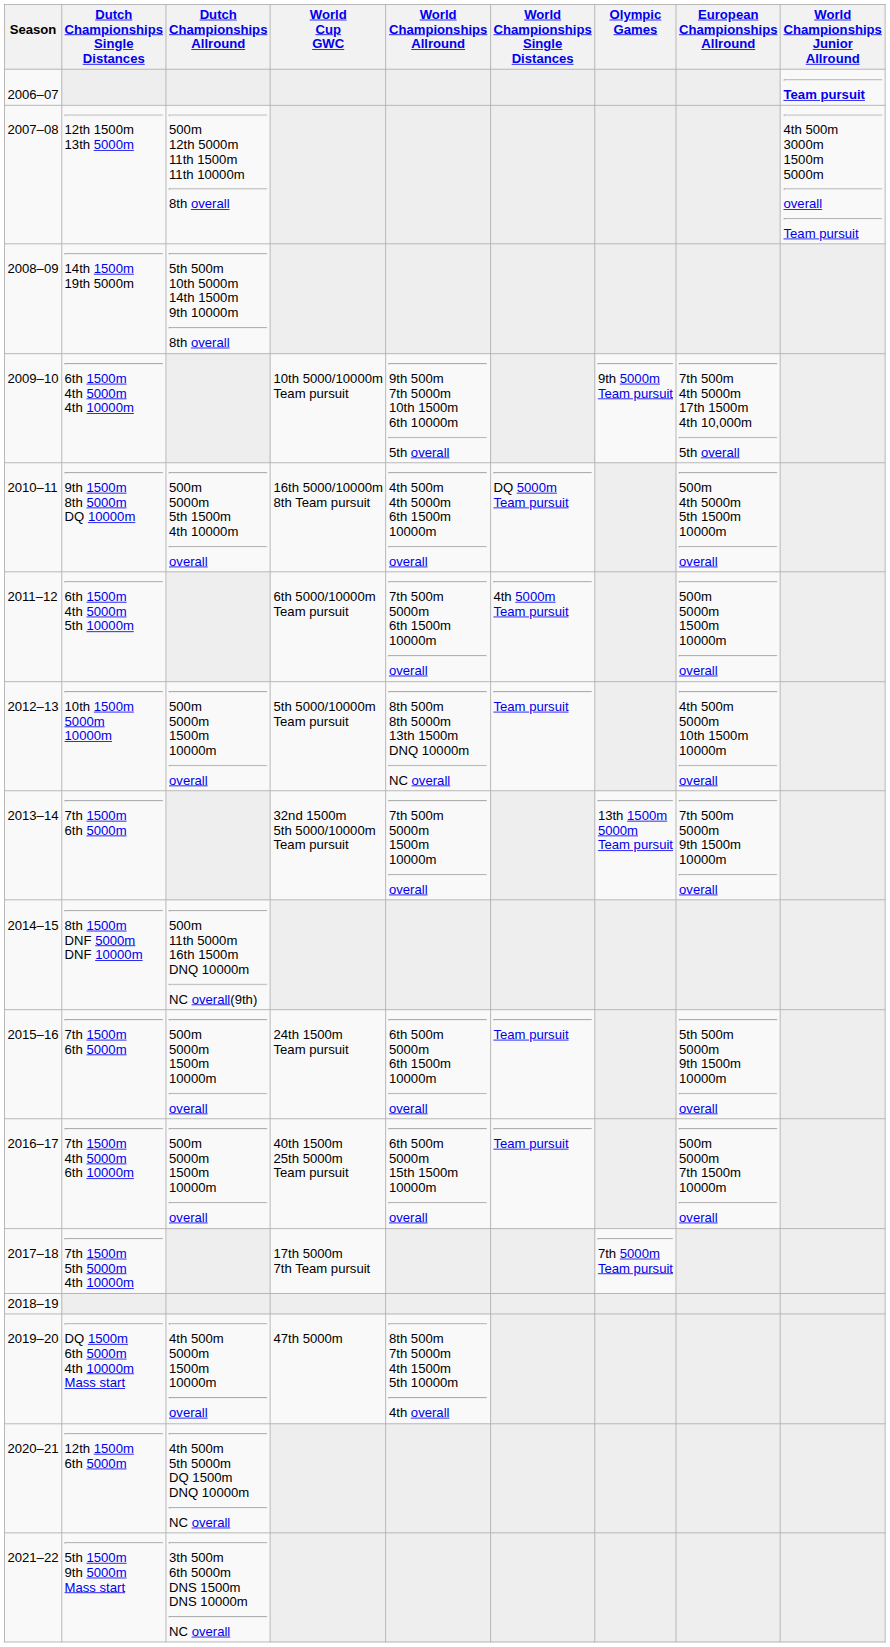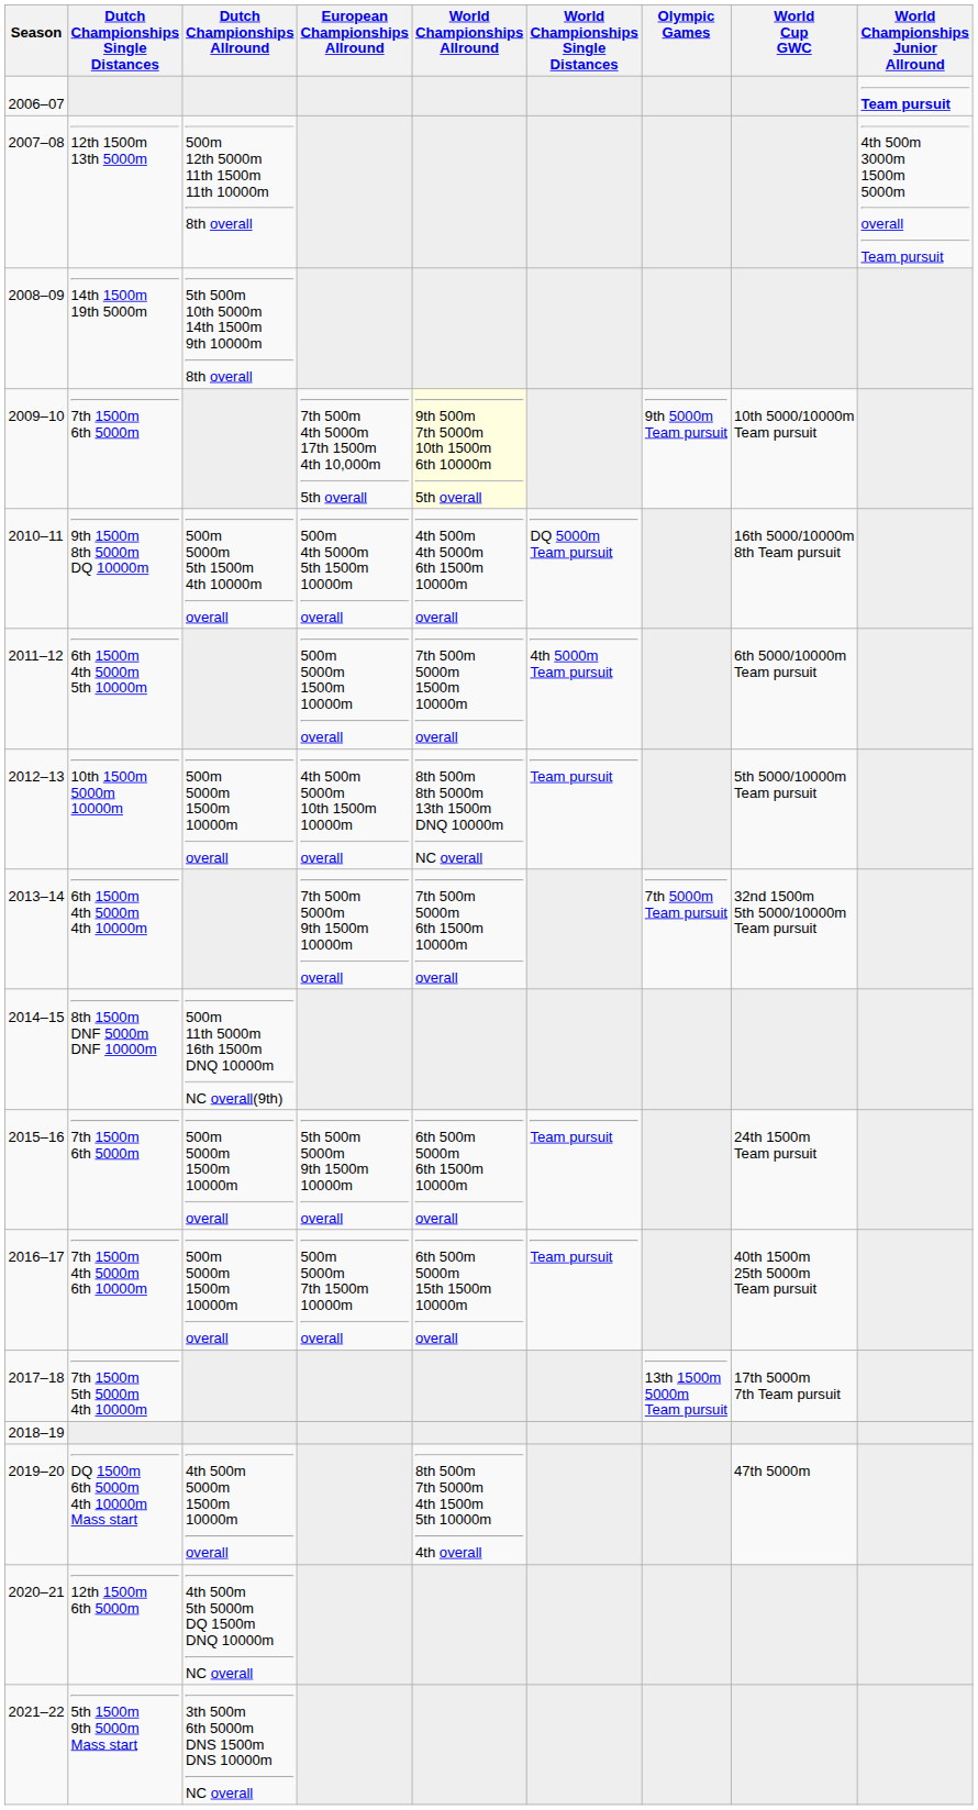 <table class="wikitable">
 <tr style="vertical-align: top;">
 <th><br> Season</th>
 <th><a href='#'>Dutch <br> Championships <br> Single <br> Distances</a></th>
 <th><a href='#'>Dutch <br> Championships <br> Allround</a></th>
-<th><a href='#'>World <br> Cup <br> GWC</a></th>
+<th><a href='#'>European <br> Championships <br> Allround</a></th>
 <th><a href='#'>World <br> Championships <br> Allround</a></th>
 <th><a href='#'>World <br> Championships <br> Single <br> Distances</a></th>
 <th><a href='#'>Olympic <br> Games</a></th>
-<th><a href='#'>European <br> Championships <br> Allround</a></th>
+<th><a href='#'>World <br> Cup <br> GWC</a></th>
 <th><a href='#'>World <br> Championships <br> Junior <br> Allround</a></th>
 </tr>
 <tr style="vertical-align: top;">
 <td><br> 2006–07</td>
 <td bgcolor=#EEEEEE></td>
 <td bgcolor=#EEEEEE></td>
 <td bgcolor=#EEEEEE></td>
 <td bgcolor=#EEEEEE></td>
 <td bgcolor=#EEEEEE></td>
 <td bgcolor=#EEEEEE></td>
 <td bgcolor=#EEEEEE></td>
 <td><strong> <hr>  <a href='#'>Team pursuit</a></strong></td>
 </tr>
 <tr style="vertical-align: top;">
 <td><br> 2007–08</td>
 <td> <hr> 12th 1500m <br> 13th <a href='#'>5000m</a></td>
 <td> <hr>  500m <br> 12th 5000m <br> 11th 1500m <br> 11th 10000m <hr> 8th <a href='#'>overall</a></td>
 <td bgcolor=#EEEEEE></td>
 <td bgcolor=#EEEEEE></td>
 <td bgcolor=#EEEEEE></td>
 <td bgcolor=#EEEEEE></td>
 <td bgcolor=#EEEEEE></td>
 <td> <hr> 4th 500m <br>  3000m <br>  1500m <br>  5000m <hr>  <a href='#'>overall</a> <hr>  <a href='#'>Team pursuit</a></td>
 </tr>
 <tr style="vertical-align: top;">
 <td><br> 2008–09</td>
 <td> <hr> 14th <a href='#'>1500m</a> <br> 19th 5000m</td>
 <td> <hr> 5th 500m <br> 10th 5000m <br> 14th 1500m <br> 9th 10000m <hr> 8th <a href='#'>overall</a></td>
 <td bgcolor=#EEEEEE></td>
 <td bgcolor=#EEEEEE></td>
 <td bgcolor=#EEEEEE></td>
 <td bgcolor=#EEEEEE></td>
 <td bgcolor=#EEEEEE></td>
 <td bgcolor=#EEEEEE></td>
 </tr>
 <tr style="vertical-align: top;">
 <td><br> 2009–10</td>
-<td> <hr> 6th <a href='#'>1500m</a> <br> 4th <a href='#'>5000m</a> <br> 4th <a href='#'>10000m</a></td>
+<td> <hr> 7th <a href='#'>1500m</a> <br> 6th <a href='#'>5000m</a></td>
 <td bgcolor=#EEEEEE></td>
-<td><br> 10th 5000/10000m <br>  Team pursuit</td>
-<td> <hr> 9th 500m <br> 7th 5000m <br> 10th 1500m <br> 6th 10000m <hr> 5th <a href='#'>overall</a></td>
+<td> <hr> 7th 500m <br> 4th 5000m <br> 17th 1500m <br> 4th 10,000m <hr> 5th <a href='#'>overall</a></td>
+<td style="background: lightyellow;"> <hr> 9th 500m <br> 7th 5000m <br> 10th 1500m <br> 6th 10000m <hr> 5th <a href='#'>overall</a></td>
 <td bgcolor=#EEEEEE></td>
 <td> <hr> 9th <a href='#'>5000m</a> <br>  <a href='#'>Team pursuit</a></td>
-<td> <hr> 7th 500m <br> 4th 5000m <br> 17th 1500m <br> 4th 10,000m <hr> 5th <a href='#'>overall</a></td>
+<td><br> 10th 5000/10000m <br>  Team pursuit</td>
 <td bgcolor=#EEEEEE></td>
 </tr>
 <tr style="vertical-align: top;">
 <td><br> 2010–11</td>
 <td> <hr> 9th <a href='#'>1500m</a> <br> 8th <a href='#'>5000m</a> <br> DQ <a href='#'>10000m</a></td>
 <td> <hr>  500m <br>  5000m <br> 5th 1500m <br> 4th 10000m <hr>  <a href='#'>overall</a></td>
-<td><br> 16th 5000/10000m <br> 8th Team pursuit</td>
+<td> <hr>  500m <br> 4th 5000m <br> 5th 1500m <br>  10000m <hr>  <a href='#'>overall</a></td>
 <td> <hr> 4th 500m <br> 4th 5000m <br> 6th 1500m <br>  10000m <hr>  <a href='#'>overall</a></td>
 <td> <hr> DQ <a href='#'>5000m</a> <br>  <a href='#'>Team pursuit</a></td>
 <td bgcolor=#EEEEEE></td>
-<td> <hr>  500m <br> 4th 5000m <br> 5th 1500m <br>  10000m <hr>  <a href='#'>overall</a></td>
+<td><br> 16th 5000/10000m <br> 8th Team pursuit</td>
 <td bgcolor=#EEEEEE></td>
 </tr>
 <tr style="vertical-align: top;">
 <td><br> 2011–12</td>
 <td> <hr> 6th <a href='#'>1500m</a> <br> 4th <a href='#'>5000m</a> <br> 5th <a href='#'>10000m</a></td>
 <td bgcolor=#EEEEEE></td>
-<td><br> 6th 5000/10000m <br>  Team pursuit</td>
-<td> <hr> 7th 500m <br>  5000m <br> 6th 1500m <br>  10000m <hr>  <a href='#'>overall</a></td>
+<td> <hr>  500m <br>  5000m <br>  1500m <br>  10000m <hr>  <a href='#'>overall</a></td>
+<td> <hr> 7th 500m <br>  5000m <br>  1500m <br>  10000m <hr>  <a href='#'>overall</a></td>
 <td> <hr> 4th <a href='#'>5000m</a> <br>  <a href='#'>Team pursuit</a></td>
 <td bgcolor=#EEEEEE></td>
-<td> <hr>  500m <br>  5000m <br>  1500m <br>  10000m <hr>  <a href='#'>overall</a></td>
+<td><br> 6th 5000/10000m <br>  Team pursuit</td>
 <td bgcolor=#EEEEEE></td>
 </tr>
 <tr style="vertical-align: top;">
 <td><br> 2012–13</td>
 <td> <hr> 10th <a href='#'>1500m</a> <br>  <a href='#'>5000m</a> <br>  <a href='#'>10000m</a></td>
 <td> <hr>  500m <br>  5000m <br>  1500m <br>  10000m <hr>  <a href='#'>overall</a></td>
-<td><br> 5th 5000/10000m <br>  Team pursuit</td>
+<td> <hr> 4th 500m <br>  5000m <br> 10th 1500m <br>  10000m <hr>  <a href='#'>overall</a></td>
 <td> <hr> 8th 500m <br> 8th 5000m <br> 13th 1500m <br> DNQ 10000m <hr> NC <a href='#'>overall</a></td>
 <td> <hr>  <a href='#'>Team pursuit</a></td>
 <td bgcolor=#EEEEEE></td>
-<td> <hr> 4th 500m <br>  5000m <br> 10th 1500m <br>  10000m <hr>  <a href='#'>overall</a></td>
+<td><br> 5th 5000/10000m <br>  Team pursuit</td>
 <td bgcolor=#EEEEEE></td>
 </tr>
 <tr style="vertical-align: top;">
 <td><br> 2013–14</td>
-<td> <hr> 7th <a href='#'>1500m</a> <br> 6th <a href='#'>5000m</a></td>
+<td> <hr> 6th <a href='#'>1500m</a> <br> 4th <a href='#'>5000m</a> <br> 4th <a href='#'>10000m</a></td>
 <td bgcolor=#EEEEEE></td>
+<td> <hr> 7th 500m <br>  5000m <br> 9th 1500m <br>  10000m <hr>  <a href='#'>overall</a></td>
+<td> <hr> 7th 500m <br>  5000m <br> 6th 1500m <br>  10000m <hr>  <a href='#'>overall</a></td>
+<td bgcolor=#EEEEEE></td>
+<td> <hr> 7th <a href='#'>5000m</a> <br>  <a href='#'>Team pursuit</a></td>
 <td><br> 32nd 1500m <br> 5th 5000/10000m <br>  Team pursuit</td>
-<td> <hr> 7th 500m <br>  5000m <br>  1500m <br>  10000m <hr>  <a href='#'>overall</a></td>
-<td bgcolor=#EEEEEE></td>
-<td> <hr> 13th <a href='#'>1500m</a> <br>  <a href='#'>5000m</a> <br>  <a href='#'>Team pursuit</a></td>
-<td> <hr> 7th 500m <br>  5000m <br> 9th 1500m <br>  10000m <hr>  <a href='#'>overall</a></td>
 <td bgcolor=#EEEEEE></td>
 </tr>
 <tr style="vertical-align: top;">
 <td><br> 2014–15</td>
 <td> <hr> 8th <a href='#'>1500m</a> <br> DNF <a href='#'>5000m</a> <br> DNF <a href='#'>10000m</a></td>
 <td> <hr>  500m <br> 11th 5000m <br> 16th 1500m <br> DNQ 10000m <hr> NC <a href='#'>overall</a>(9th)</td>
 <td bgcolor=#EEEEEE></td>
 <td bgcolor=#EEEEEE></td>
 <td bgcolor=#EEEEEE></td>
 <td bgcolor=#EEEEEE></td>
 <td bgcolor=#EEEEEE></td>
 <td bgcolor=#EEEEEE></td>
 </tr>
 <tr style="vertical-align: top;">
 <td><br> 2015–16</td>
 <td> <hr> 7th <a href='#'>1500m</a> <br> 6th <a href='#'>5000m</a></td>
 <td> <hr>  500m <br>  5000m <br>  1500m <br>  10000m <hr>  <a href='#'>overall</a></td>
-<td><br> 24th 1500m <br>  Team pursuit</td>
+<td> <hr> 5th 500m <br>  5000m <br> 9th 1500m <br>  10000m <hr>  <a href='#'>overall</a></td>
 <td> <hr> 6th 500m <br>  5000m <br> 6th 1500m <br>  10000m <hr>  <a href='#'>overall</a></td>
 <td> <hr>  <a href='#'>Team pursuit</a></td>
 <td bgcolor=#EEEEEE></td>
-<td> <hr> 5th 500m <br>  5000m <br> 9th 1500m <br>  10000m <hr>  <a href='#'>overall</a></td>
+<td><br> 24th 1500m <br>  Team pursuit</td>
 <td bgcolor=#EEEEEE></td>
 </tr>
 <tr style="vertical-align: top;">
 <td><br> 2016–17</td>
 <td> <hr> 7th <a href='#'>1500m</a> <br> 4th <a href='#'>5000m</a> <br> 6th <a href='#'>10000m</a></td>
 <td> <hr>  500m <br>  5000m <br>  1500m <br>  10000m <hr>  <a href='#'>overall</a></td>
-<td><br> 40th 1500m <br> 25th 5000m <br>  Team pursuit</td>
+<td> <hr>  500m <br>  5000m <br> 7th 1500m <br>  10000m <hr>  <a href='#'>overall</a></td>
 <td> <hr> 6th 500m <br>  5000m <br> 15th 1500m <br>  10000m <hr>  <a href='#'>overall</a></td>
 <td> <hr>  <a href='#'>Team pursuit</a></td>
 <td bgcolor=#EEEEEE></td>
-<td> <hr>  500m <br>  5000m <br> 7th 1500m <br>  10000m <hr>  <a href='#'>overall</a></td>
+<td><br> 40th 1500m <br> 25th 5000m <br>  Team pursuit</td>
 <td bgcolor=#EEEEEE></td>
 </tr>
 <tr style="vertical-align: top;">
 <td><br> 2017–18</td>
 <td> <hr> 7th <a href='#'>1500m</a> <br> 5th <a href='#'>5000m</a> <br> 4th <a href='#'>10000m</a></td>
 <td bgcolor=#EEEEEE></td>
-<td><br> 17th 5000m <br> 7th Team pursuit</td>
 <td bgcolor=#EEEEEE></td>
 <td bgcolor=#EEEEEE></td>
-<td> <hr> 7th <a href='#'>5000m</a> <br>  <a href='#'>Team pursuit</a></td>
 <td bgcolor=#EEEEEE></td>
+<td> <hr> 13th <a href='#'>1500m</a> <br>  <a href='#'>5000m</a> <br>  <a href='#'>Team pursuit</a></td>
+<td><br> 17th 5000m <br> 7th Team pursuit</td>
 <td bgcolor=#EEEEEE></td>
 </tr>
 <tr style="vertical-align: top;">
 <td>2018–19</td>
 <td bgcolor=#EEEEEE></td>
 <td bgcolor=#EEEEEE></td>
 <td bgcolor=#EEEEEE></td>
 <td bgcolor=#EEEEEE></td>
 <td bgcolor=#EEEEEE></td>
 <td bgcolor=#EEEEEE></td>
 <td bgcolor=#EEEEEE></td>
 <td bgcolor=#EEEEEE></td>
 </tr>
 <tr style="vertical-align: top;">
 <td><br> 2019–20</td>
 <td> <hr> DQ <a href='#'>1500m</a> <br> 6th <a href='#'>5000m</a> <br> 4th <a href='#'>10000m</a> <br>  <a href='#'>Mass start</a></td>
 <td> <hr> 4th 500m <br>  5000m <br> 1500m <br>  10000m <hr>  <a href='#'>overall</a></td>
-<td><br> 47th 5000m</td>
+<td bgcolor=#EEEEEE></td>
 <td> <hr> 8th 500m <br> 7th 5000m <br> 4th 1500m <br> 5th 10000m <hr> 4th <a href='#'>overall</a></td>
 <td bgcolor=#EEEEEE></td>
 <td bgcolor=#EEEEEE></td>
-<td bgcolor=#EEEEEE></td>
+<td><br> 47th 5000m</td>
 <td bgcolor=#EEEEEE></td>
 </tr>
 <tr style="vertical-align: top;">
 <td><br> 2020–21</td>
 <td> <hr> 12th <a href='#'>1500m</a> <br> 6th <a href='#'>5000m</a></td>
 <td> <hr> 4th 500m <br> 5th 5000m <br> DQ 1500m <br> DNQ 10000m <hr> NC <a href='#'>overall</a></td>
 <td bgcolor=#EEEEEE></td>
 <td bgcolor=#EEEEEE></td>
 <td bgcolor=#EEEEEE></td>
 <td bgcolor=#EEEEEE></td>
 <td bgcolor=#EEEEEE></td>
 <td bgcolor=#EEEEEE></td>
 </tr>
 <tr style="vertical-align: top;">
 <td><br> 2021–22</td>
 <td> <hr> 5th <a href='#'>1500m</a> <br> 9th <a href='#'>5000m</a> <br>  <a href='#'>Mass start</a></td>
 <td> <hr> 3th 500m <br> 6th 5000m <br> DNS 1500m <br> DNS 10000m <hr> NC <a href='#'>overall</a></td>
 <td bgcolor=#EEEEEE></td>
 <td bgcolor=#EEEEEE></td>
 <td bgcolor=#EEEEEE></td>
 <td bgcolor=#EEEEEE></td>
 <td bgcolor=#EEEEEE></td>
 <td bgcolor=#EEEEEE></td>
 </tr>
 </table>
